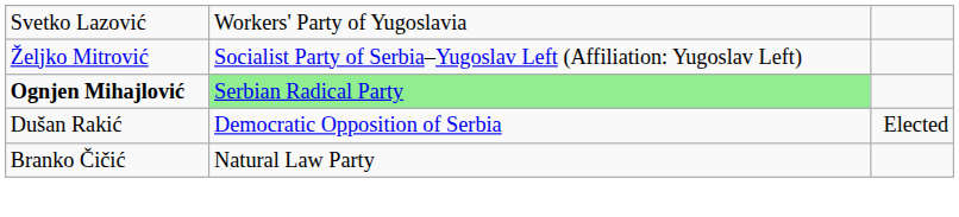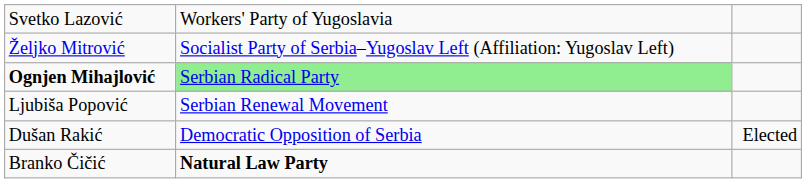 <table style="width:700px;" class="wikitable">
 <tr>
 <td align="left">Svetko Lazović</td>
 <td align="left">Workers' Party of Yugoslavia</td>
 <td align="right"></td>
 </tr>
 <tr>
 <td align="left"><a href='#'>Željko Mitrović</a></td>
 <td align="left"><a href='#'>Socialist Party of Serbia</a>–<a href='#'>Yugoslav Left</a> (Affiliation: Yugoslav Left)</td>
 <td align="right"></td>
 </tr>
 <tr>
 <td align="left"><strong>Ognjen Mihajlović</strong></td>
 <td align="left" style="background: lightgreen;"><a href='#'>Serbian Radical Party</a></td>
 <td align="right"></td>
 </tr>
 <tr>
+<td align="left">Ljubiša Popović</td>
+<td align="left"><a href='#'>Serbian Renewal Movement</a></td>
+<td align="right"></td>
+</tr>
+<tr>
 <td align="left">Dušan Rakić</td>
 <td align="left"><a href='#'>Democratic Opposition of Serbia</a></td>
 <td align="right">Elected</td>
 </tr>
 <tr>
 <td align="left">Branko Čičić</td>
-<td align="left">Natural Law Party</td>
+<td align="left"><strong>Natural Law Party</strong></td>
 <td align="right"></td>
 </tr>
 </table>
